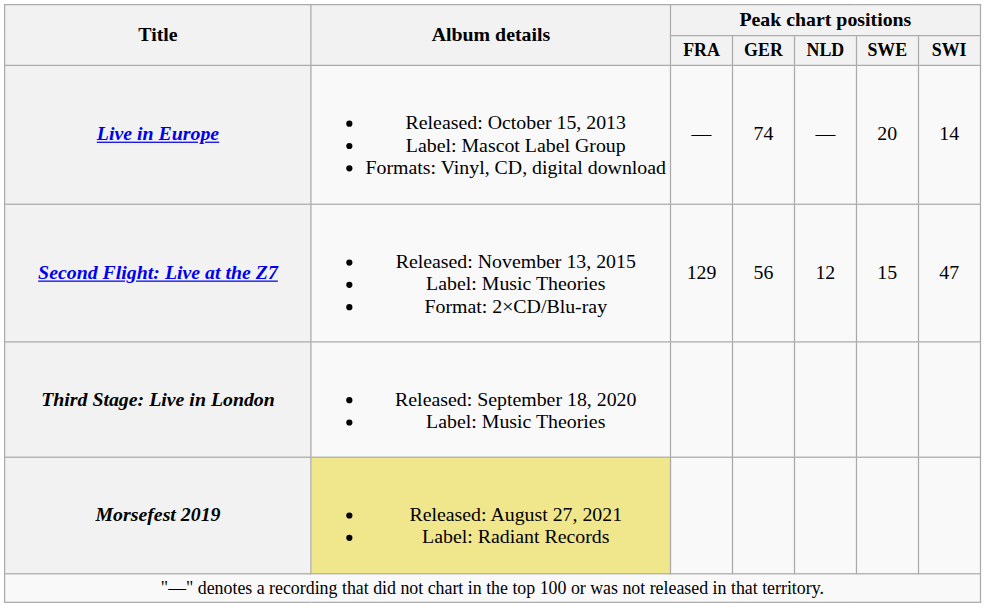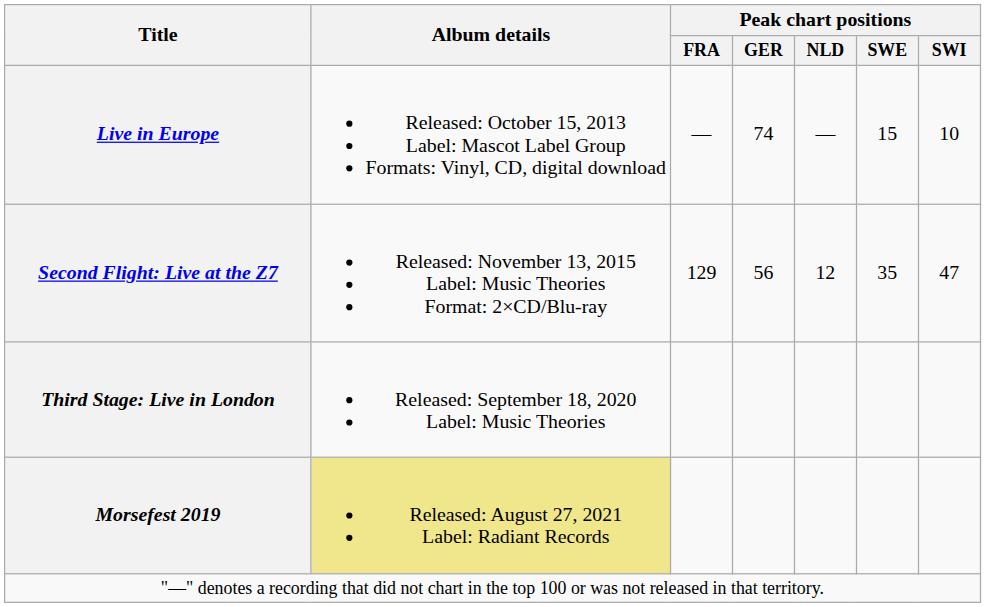 <table class="wikitable plainrowheaders" style="text-align:center;">
 <tr>
 <th scope="col" rowspan="2" style="width:15em;">Title</th>
 <th scope="col" rowspan="2">Album details</th>
 <th scope="col" colspan='5'>Peak chart positions</th>
 </tr>
 <tr>
 <th scope="col" style="width:3em;font-size:90%;">FRA <br></th>
 <th scope="col" style="width:3em;font-size:90%;">GER <br></th>
 <th scope="col" style="width:3em;font-size:90%;">NLD<br></th>
 <th scope="col" style="width:3em;font-size:90%;">SWE <br></th>
 <th scope="col" style="width:3em;font-size:90%;">SWI <br></th>
 </tr>
 <tr>
 <th scope="row"><em><a href='#'>Live in Europe</a></em></th>
 <td><br><ul><li>Released: October 15, 2013</li><li>Label: Mascot Label Group</li><li>Formats: Vinyl, CD, digital download</li></ul></td>
 <td>—</td>
 <td>74</td>
 <td>—</td>
-<td>20</td>
-<td>14</td>
+<td>15</td>
+<td>10</td>
 </tr>
 <tr>
 <th scope="row"><em><a href='#'>Second Flight: Live at the Z7</a></em></th>
 <td><br><ul><li>Released: November 13, 2015</li><li>Label: Music Theories</li><li>Format: 2×CD/Blu-ray</li></ul></td>
 <td>129</td>
 <td>56</td>
 <td>12</td>
-<td>15</td>
+<td>35</td>
 <td>47</td>
 </tr>
 <tr>
 <th scope="row"><em>Third Stage: Live in London</em></th>
 <td><br><ul><li>Released: September 18, 2020</li><li>Label: Music Theories</li></ul></td>
 <td></td>
 <td></td>
 <td></td>
 <td></td>
 <td></td>
 </tr>
 <tr>
 <th scope="row"><em>Morsefest 2019</em></th>
 <td style="background: khaki;"><br><ul><li>Released: August 27, 2021</li><li>Label: Radiant Records</li></ul></td>
 <td></td>
 <td></td>
 <td></td>
 <td></td>
 <td></td>
 </tr>
 <tr>
 <td colspan="10" style="font-size:90%">"—" denotes a recording that did not chart in the top 100 or was not released in that territory.</td>
 </tr>
 </table>
